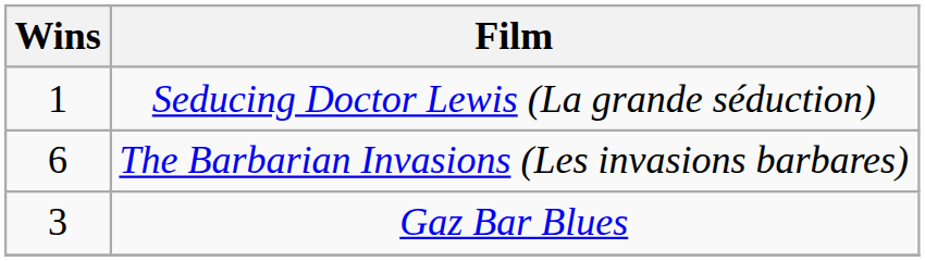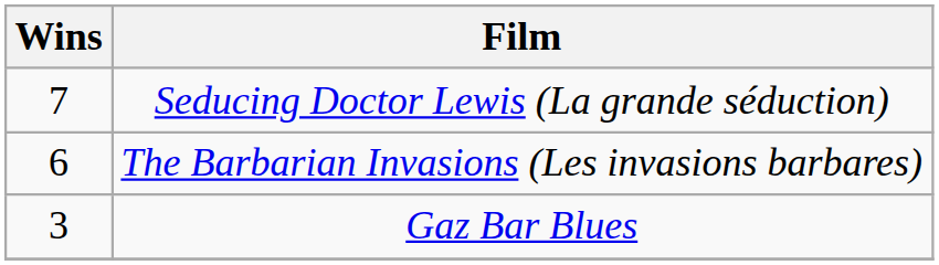 <table class="wikitable" style="text-align:center;">
 <tr>
 <th scope="col" width="17">Wins</th>
 <th scope="col" align="center">Film</th>
 </tr>
 <tr>
-<td rowspan="1" style="text-align:center;">1</td>
+<td rowspan="1" style="text-align:center;">7</td>
 <td><em><a href='#'>Seducing Doctor Lewis</a> (La grande séduction)</em></td>
 </tr>
 <tr>
 <td rowspan="1" style="text-align:center;">6</td>
 <td><em><a href='#'>The Barbarian Invasions</a> (Les invasions barbares)</em></td>
 </tr>
 <tr>
 <td rowspan="1" style="text-align:center;">3</td>
 <td><em><a href='#'>Gaz Bar Blues</a></em></td>
 </tr>
 <tr>
 </tr>
 </table>
